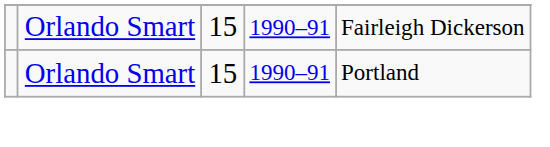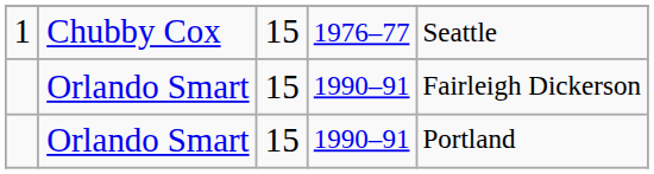 <table class="wikitable">
 <tr>
+</tr>
+<tr>
+<td>1</td>
+<td><a href='#'>Chubby Cox</a></td>
+<td>15</td>
+<td style="font-size:80%;"><a href='#'>1976–77</a></td>
+<td style="font-size:80%;">Seattle</td>
 </tr>
 <tr>
 <td></td>
 <td><a href='#'>Orlando Smart</a></td>
 <td>15</td>
 <td style="font-size:80%;"><a href='#'>1990–91</a></td>
 <td style="font-size:80%;">Fairleigh Dickerson</td>
 </tr>
 <tr>
 <td></td>
 <td><a href='#'>Orlando Smart</a></td>
 <td>15</td>
 <td style="font-size:80%;"><a href='#'>1990–91</a></td>
 <td style="font-size:80%;">Portland</td>
 </tr>
 </table>
